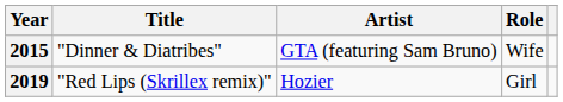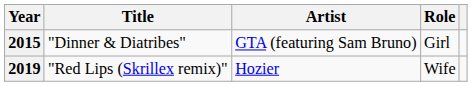 <table class="wikitable plainrowheaders sortable">
 <tr>
 <th scope="col">Year</th>
 <th scope="col">Title</th>
 <th scope="col">Artist</th>
 <th scope="col" class="unsortable">Role</th>
 <th scope="col" class="unsortable"></th>
 </tr>
 <tr>
 <th scope=row>2015</th>
 <td>"Dinner & Diatribes"</td>
 <td><a href='#'>GTA</a> (featuring Sam Bruno)</td>
-<td>Wife</td>
+<td>Girl</td>
 <td style="text-align:center"></td>
 </tr>
 <tr>
 <th scope=row>2019</th>
 <td>"Red Lips (<a href='#'>Skrillex</a> remix)"</td>
 <td><a href='#'>Hozier</a></td>
-<td>Girl</td>
+<td>Wife</td>
 <td style="text-align:center"></td>
 </tr>
 </table>
